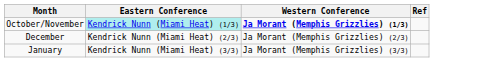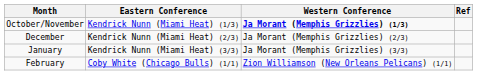 <table class="wikitable sortable" style="text-align:left;">
 <tr>
 <th>Month</th>
 <th>Eastern Conference</th>
 <th>Western Conference</th>
 <th class=unsortable>Ref</th>
 </tr>
 <tr>
 <td style="text-align:center;">October/November</td>
-<td style="background: paleturquoise;"><a href='#'>Kendrick Nunn</a> (<a href='#'>Miami Heat</a>) <small>(1/3)</small></td>
+<td><a href='#'>Kendrick Nunn</a> (<a href='#'>Miami Heat</a>) <small>(1/3)</small></td>
 <td><strong><a href='#'>Ja Morant</a> (<a href='#'>Memphis Grizzlies</a>) <small>(1/3)</small></strong></td>
 <td style="text-align:center;"></td>
 </tr>
 <tr>
 <td style="text-align:center;">December</td>
 <td>Kendrick Nunn (Miami Heat) <small>(2/3)</small></td>
 <td>Ja Morant (Memphis Grizzlies) <small>(2/3)</small></td>
 <td style="text-align:center;"></td>
 </tr>
 <tr>
 <td style="text-align:center;">January</td>
 <td>Kendrick Nunn (Miami Heat) <small>(3/3)</small></td>
 <td>Ja Morant (Memphis Grizzlies) <small>(3/3)</small></td>
 <td style="text-align:center;"></td>
 </tr>
+<tr>
+<td style="text-align:center;">February</td>
+<td><a href='#'>Coby White</a> (<a href='#'>Chicago Bulls</a>) <small>(1/1)</small></td>
+<td><a href='#'>Zion Williamson</a> (<a href='#'>New Orleans Pelicans</a>) <small>(1/1)</small></td>
+<td style="text-align:center;"></td>
+</tr>
 </table>
